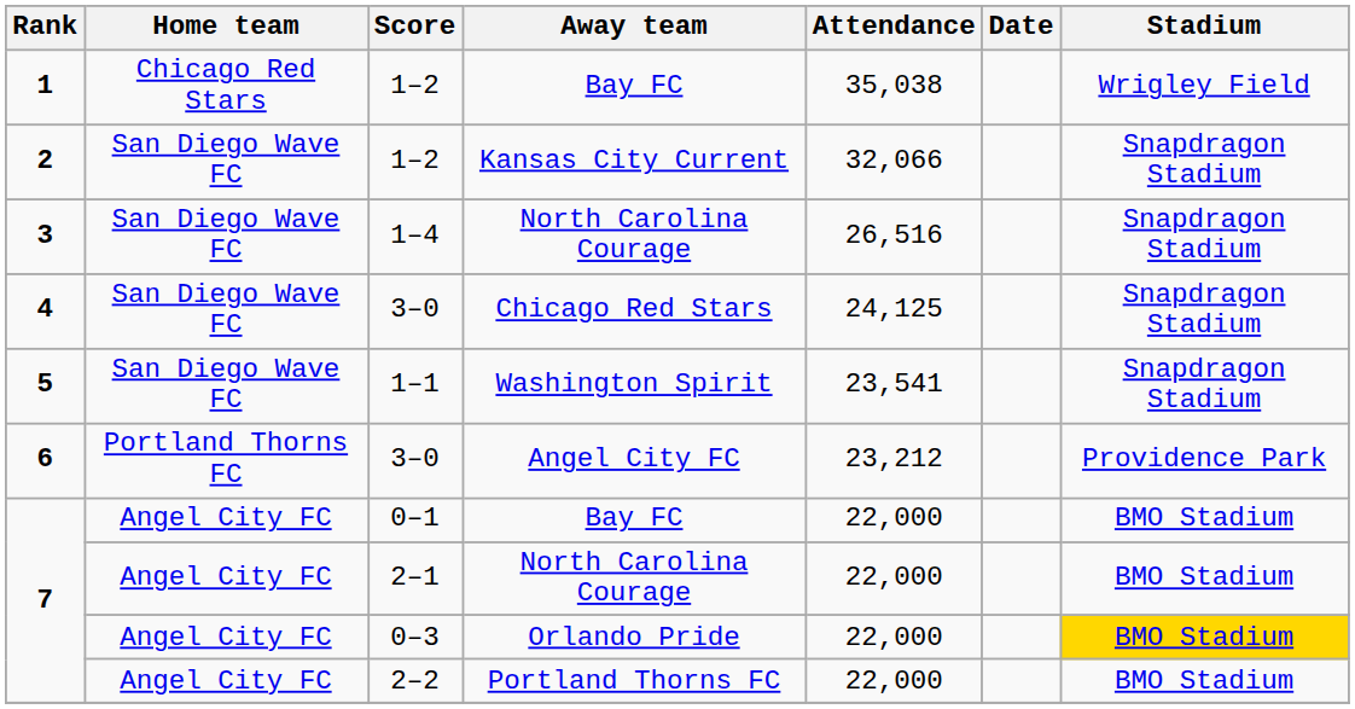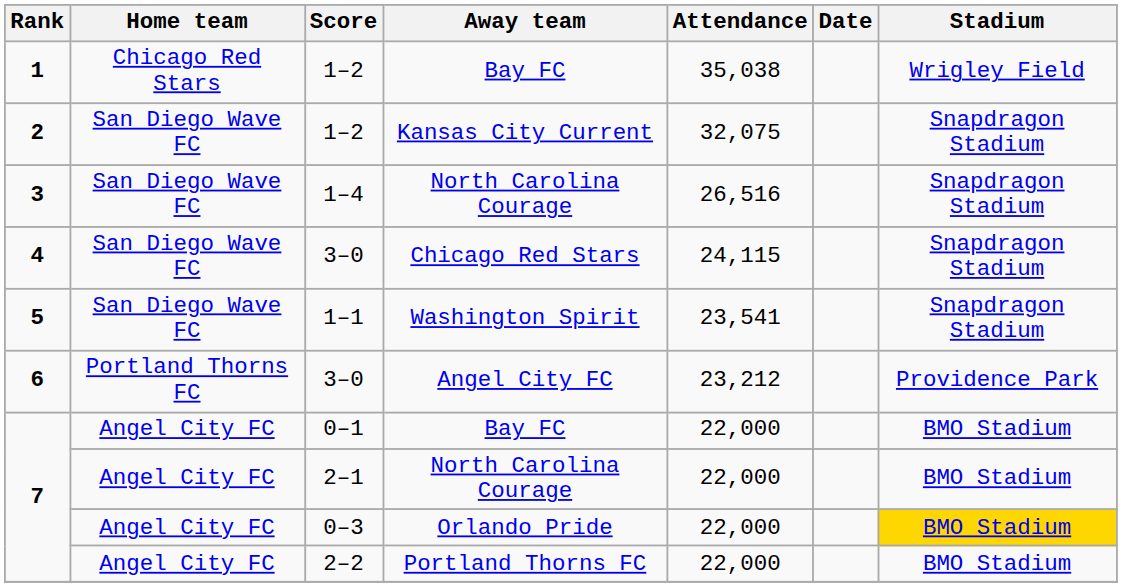 <table class="wikitable sortable" style="font-size: 95%;text-align: center;">
 <tr>
 <th scope="col">Rank</th>
 <th scope="col">Home team</th>
 <th scope="col">Score</th>
 <th scope="col">Away team</th>
 <th scope="col">Attendance</th>
 <th scope="col">Date</th>
 <th scope="col">Stadium</th>
 </tr>
 <tr>
 <td><strong>1</strong></td>
 <td><a href='#'>Chicago Red Stars</a></td>
 <td>1–2</td>
 <td><a href='#'>Bay FC</a></td>
 <td>35,038</td>
 <td></td>
 <td><a href='#'>Wrigley Field</a></td>
 </tr>
 <tr>
 <td><strong>2</strong></td>
 <td><a href='#'>San Diego Wave FC</a></td>
 <td>1–2</td>
 <td><a href='#'>Kansas City Current</a></td>
-<td>32,066</td>
+<td>32,075</td>
 <td></td>
 <td><a href='#'>Snapdragon Stadium</a></td>
 </tr>
 <tr>
 <td><strong>3</strong></td>
 <td><a href='#'>San Diego Wave FC</a></td>
 <td>1–4</td>
 <td><a href='#'>North Carolina Courage</a></td>
 <td>26,516</td>
 <td></td>
 <td><a href='#'>Snapdragon Stadium</a></td>
 </tr>
 <tr>
 <td><strong>4</strong></td>
 <td><a href='#'>San Diego Wave FC</a></td>
 <td>3–0</td>
 <td><a href='#'>Chicago Red Stars</a></td>
-<td>24,125</td>
+<td>24,115</td>
 <td></td>
 <td><a href='#'>Snapdragon Stadium</a></td>
 </tr>
 <tr>
 <td><strong>5</strong></td>
 <td><a href='#'>San Diego Wave FC</a></td>
 <td>1–1</td>
 <td><a href='#'>Washington Spirit</a></td>
 <td>23,541</td>
 <td></td>
 <td><a href='#'>Snapdragon Stadium</a></td>
 </tr>
 <tr>
 <td><strong>6</strong></td>
 <td><a href='#'>Portland Thorns FC</a></td>
 <td>3–0</td>
 <td><a href='#'>Angel City FC</a></td>
 <td>23,212</td>
 <td></td>
 <td><a href='#'>Providence Park</a></td>
 </tr>
 <tr>
 <td rowspan=4><strong>7</strong></td>
 <td><a href='#'>Angel City FC</a></td>
 <td>0–1</td>
 <td><a href='#'>Bay FC</a></td>
 <td>22,000</td>
 <td></td>
 <td><a href='#'>BMO Stadium</a></td>
 </tr>
 <tr>
 <td><a href='#'>Angel City FC</a></td>
 <td>2–1</td>
 <td><a href='#'>North Carolina Courage</a></td>
 <td>22,000</td>
 <td></td>
 <td><a href='#'>BMO Stadium</a></td>
 </tr>
 <tr>
 <td><a href='#'>Angel City FC</a></td>
 <td>0–3</td>
 <td><a href='#'>Orlando Pride</a></td>
 <td>22,000</td>
 <td></td>
 <td style="background: gold;"><a href='#'>BMO Stadium</a></td>
 </tr>
 <tr>
 <td><a href='#'>Angel City FC</a></td>
 <td>2–2</td>
 <td><a href='#'>Portland Thorns FC</a></td>
 <td>22,000</td>
 <td></td>
 <td><a href='#'>BMO Stadium</a></td>
 </tr>
 <tr>
 </tr>
 </table>
